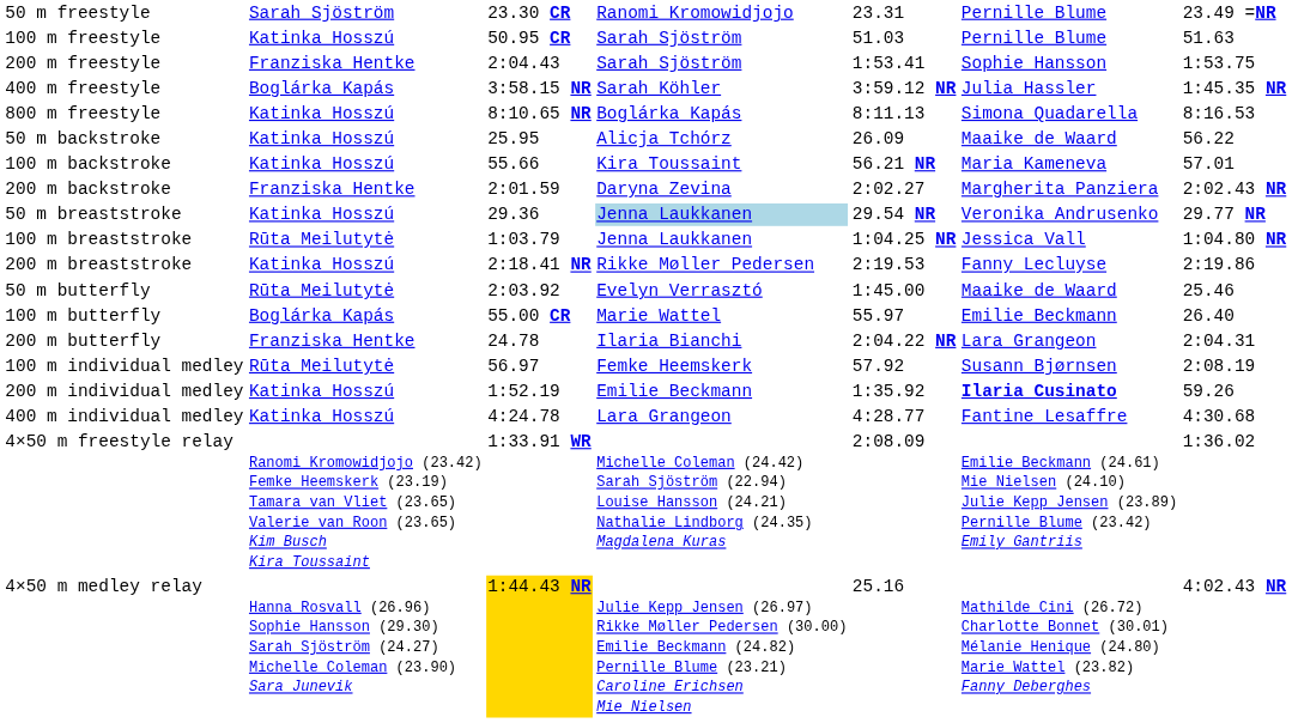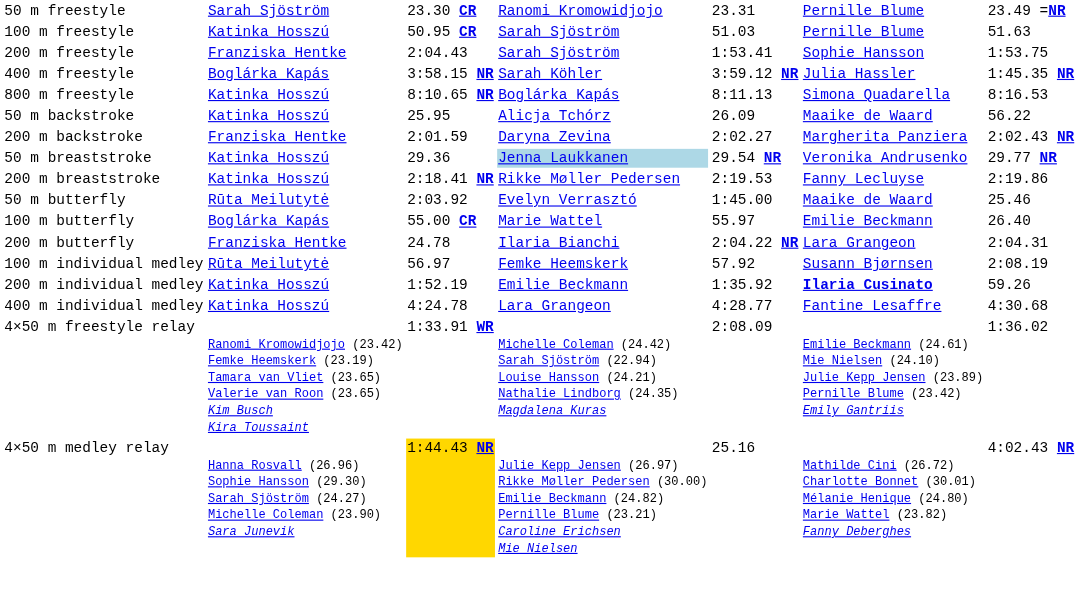 <table>
 <tr valign="top">
 <td>50 m freestyle</td>
 <td><a href='#'>Sarah Sjöström</a><br><small></small></td>
 <td>23.30 <strong><a href='#'>CR</a></strong></td>
 <td><a href='#'>Ranomi Kromowidjojo</a><br><small></small></td>
 <td>23.31</td>
 <td><a href='#'>Pernille Blume</a><br><small></small></td>
 <td>23.49 =<strong><a href='#'>NR</a></strong></td>
 </tr>
 <tr valign="top">
 <td>100 m freestyle</td>
 <td><a href='#'>Katinka Hosszú</a><br><small></small></td>
 <td>50.95 <strong><a href='#'>CR</a></strong></td>
 <td><a href='#'>Sarah Sjöström</a><br><small></small></td>
 <td>51.03</td>
 <td><a href='#'>Pernille Blume</a><br><small></small></td>
 <td>51.63</td>
 </tr>
 <tr valign="top">
 <td>200 m freestyle</td>
 <td><a href='#'>Franziska Hentke</a><br><small></small></td>
 <td>2:04.43</td>
 <td><a href='#'>Sarah Sjöström</a><br><small></small></td>
 <td>1:53.41</td>
 <td><a href='#'>Sophie Hansson</a><br><small></small></td>
 <td>1:53.75</td>
 </tr>
 <tr valign="top">
 <td>400 m freestyle</td>
 <td><a href='#'>Boglárka Kapás</a><br><small></small></td>
 <td>3:58.15 <strong><a href='#'>NR</a></strong></td>
 <td><a href='#'>Sarah Köhler</a><br><small></small></td>
 <td>3:59.12 <strong><a href='#'>NR</a></strong></td>
 <td><a href='#'>Julia Hassler</a><br><small></small></td>
 <td>1:45.35 <strong><a href='#'>NR</a></strong></td>
 </tr>
 <tr valign="top">
 <td>800 m freestyle</td>
 <td><a href='#'>Katinka Hosszú</a><br><small></small></td>
 <td>8:10.65 <strong><a href='#'>NR</a></strong></td>
 <td><a href='#'>Boglárka Kapás</a><br><small></small></td>
 <td>8:11.13</td>
 <td><a href='#'>Simona Quadarella</a><br><small></small></td>
 <td>8:16.53</td>
 </tr>
 <tr valign="top">
 <td>50 m backstroke</td>
 <td><a href='#'>Katinka Hosszú</a><br><small></small></td>
 <td>25.95</td>
 <td><a href='#'>Alicja Tchórz</a><br><small></small></td>
 <td>26.09</td>
 <td><a href='#'>Maaike de Waard</a><br><small></small></td>
 <td>56.22</td>
 </tr>
 <tr valign="top">
-<td>100 m backstroke</td>
-<td><a href='#'>Katinka Hosszú</a><br><small></small></td>
-<td>55.66</td>
-<td><a href='#'>Kira Toussaint</a><br><small></small></td>
-<td>56.21 <strong><a href='#'>NR</a></strong></td>
-<td><a href='#'>Maria Kameneva</a><br><small></small></td>
-<td>57.01</td>
-</tr>
-<tr valign="top">
 <td>200 m backstroke</td>
 <td><a href='#'>Franziska Hentke</a><br><small></small></td>
 <td>2:01.59</td>
 <td><a href='#'>Daryna Zevina</a><br><small></small></td>
 <td>2:02.27</td>
 <td><a href='#'>Margherita Panziera</a><br><small></small></td>
 <td>2:02.43 <strong><a href='#'>NR</a></strong></td>
 </tr>
 <tr valign="top">
 <td>50 m breaststroke</td>
 <td><a href='#'>Katinka Hosszú</a><br><small></small></td>
 <td>29.36</td>
 <td style="background: lightblue;"><a href='#'>Jenna Laukkanen</a><br><small></small></td>
 <td>29.54 <strong><a href='#'>NR</a></strong></td>
 <td><a href='#'>Veronika Andrusenko</a><br><small></small></td>
 <td>29.77 <strong><a href='#'>NR</a></strong></td>
-</tr>
-<tr valign="top">
-<td>100 m breaststroke</td>
-<td><a href='#'>Rūta Meilutytė</a><br><small></small></td>
-<td>1:03.79</td>
-<td><a href='#'>Jenna Laukkanen</a><br><small></small></td>
-<td>1:04.25 <strong><a href='#'>NR</a></strong></td>
-<td><a href='#'>Jessica Vall</a><br><small></small></td>
-<td>1:04.80 <strong><a href='#'>NR</a></strong></td>
 </tr>
 <tr valign="top">
 <td>200 m breaststroke</td>
 <td><a href='#'>Katinka Hosszú</a><br><small></small></td>
 <td>2:18.41 <strong><a href='#'>NR</a></strong></td>
 <td><a href='#'>Rikke Møller Pedersen</a><br><small></small></td>
 <td>2:19.53</td>
 <td><a href='#'>Fanny Lecluyse</a><br><small></small></td>
 <td>2:19.86</td>
 </tr>
 <tr valign="top">
 <td>50 m butterfly</td>
 <td><a href='#'>Rūta Meilutytė</a><br><small></small></td>
 <td>2:03.92</td>
 <td><a href='#'>Evelyn Verrasztó</a><br><small></small></td>
 <td>1:45.00</td>
 <td><a href='#'>Maaike de Waard</a><br><small></small></td>
 <td>25.46</td>
 </tr>
 <tr valign="top">
 <td>100 m butterfly</td>
 <td><a href='#'>Boglárka Kapás</a><br><small></small></td>
 <td>55.00 <strong><a href='#'>CR</a></strong></td>
 <td><a href='#'>Marie Wattel</a><br><small></small></td>
 <td>55.97</td>
 <td><a href='#'>Emilie Beckmann</a><br><small></small></td>
 <td>26.40</td>
 </tr>
 <tr valign="top">
 <td>200 m butterfly</td>
 <td><a href='#'>Franziska Hentke</a><br><small></small></td>
 <td>24.78</td>
 <td><a href='#'>Ilaria Bianchi</a><br><small></small></td>
 <td>2:04.22 <strong><a href='#'>NR</a></strong></td>
 <td><a href='#'>Lara Grangeon</a><br><small></small></td>
 <td>2:04.31</td>
 </tr>
 <tr valign="top">
 <td>100 m individual medley</td>
 <td><a href='#'>Rūta Meilutytė</a><br><small></small></td>
 <td>56.97</td>
 <td><a href='#'>Femke Heemskerk</a><br><small></small></td>
 <td>57.92</td>
 <td><a href='#'>Susann Bjørnsen</a><br><small></small></td>
 <td>2:08.19</td>
 </tr>
 <tr valign="top">
 <td>200 m individual medley</td>
 <td><a href='#'>Katinka Hosszú</a><br><small></small></td>
 <td>1:52.19</td>
 <td><a href='#'>Emilie Beckmann</a><br><small></small></td>
 <td>1:35.92</td>
 <td><strong><a href='#'>Ilaria Cusinato</a><br><small></small></strong></td>
 <td>59.26</td>
 </tr>
 <tr valign="top">
 <td>400 m individual medley</td>
 <td><a href='#'>Katinka Hosszú</a><br><small></small></td>
 <td>4:24.78</td>
 <td><a href='#'>Lara Grangeon</a><br><small></small></td>
 <td>4:28.77</td>
 <td><a href='#'>Fantine Lesaffre</a><br><small></small></td>
 <td>4:30.68</td>
 </tr>
 <tr valign="top">
 <td>4×50 m freestyle relay</td>
 <td><br><small><a href='#'>Ranomi Kromowidjojo</a> (23.42)<br><a href='#'>Femke Heemskerk</a> (23.19)<br><a href='#'>Tamara van Vliet</a> (23.65)<br><a href='#'>Valerie van Roon</a> (23.65)<br><em><a href='#'>Kim Busch</a><br><a href='#'>Kira Toussaint</a></em></small></td>
 <td>1:33.91 <strong><a href='#'>WR</a></strong></td>
 <td><br><small><a href='#'>Michelle Coleman</a> (24.42)<br><a href='#'>Sarah Sjöström</a> (22.94)<br><a href='#'>Louise Hansson</a> (24.21)<br><a href='#'>Nathalie Lindborg</a> (24.35)<br><em><a href='#'>Magdalena Kuras</a></em></small></td>
 <td>2:08.09</td>
 <td><br><small><a href='#'>Emilie Beckmann</a> (24.61)<br><a href='#'>Mie Nielsen</a> (24.10)<br><a href='#'>Julie Kepp Jensen</a> (23.89)<br><a href='#'>Pernille Blume</a> (23.42)<br><em><a href='#'>Emily Gantriis</a></em></small></td>
 <td>1:36.02</td>
 </tr>
 <tr valign="top">
 <td>4×50 m medley relay</td>
 <td><br><small><a href='#'>Hanna Rosvall</a> (26.96)<br><a href='#'>Sophie Hansson</a> (29.30)<br><a href='#'>Sarah Sjöström</a> (24.27)<br><a href='#'>Michelle Coleman</a> (23.90)<br><em><a href='#'>Sara Junevik</a></em></small></td>
 <td style="background: gold;">1:44.43 <strong><a href='#'>NR</a></strong></td>
 <td><br><small><a href='#'>Julie Kepp Jensen</a> (26.97)<br><a href='#'>Rikke Møller Pedersen</a> (30.00)<br><a href='#'>Emilie Beckmann</a> (24.82)<br><a href='#'>Pernille Blume</a> (23.21)<br><em><a href='#'>Caroline Erichsen</a><br><a href='#'>Mie Nielsen</a></em></small></td>
 <td>25.16</td>
 <td><br><small><a href='#'>Mathilde Cini</a> (26.72)<br><a href='#'>Charlotte Bonnet</a> (30.01)<br><a href='#'>Mélanie Henique</a> (24.80)<br><a href='#'>Marie Wattel</a> (23.82)<br><em><a href='#'>Fanny Deberghes</a></em></small></td>
 <td>4:02.43 <strong><a href='#'>NR</a></strong></td>
 </tr>
 </table>
